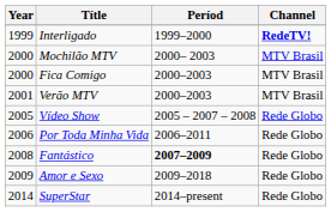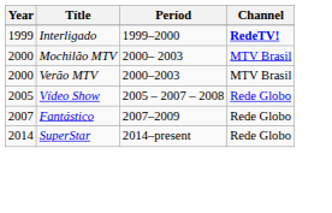 <table class="wikitable">
 <tr>
 <th>Year</th>
 <th>Títle</th>
 <th>Períod</th>
 <th>Channel</th>
 </tr>
 <tr>
 </tr>
 <tr>
 <td>1999</td>
 <td><em>Interligado</em></td>
 <td>1999–2000</td>
 <td><strong><a href='#'>RedeTV!</a></strong></td>
 </tr>
 <tr>
 <td>2000</td>
 <td><em>Mochilão MTV</em></td>
 <td>2000– 2003</td>
 <td><a href='#'>MTV Brasil</a></td>
 </tr>
 <tr>
 <td>2000</td>
-<td><em>Fica Comigo</em></td>
-<td>2000–2003</td>
-<td>MTV Brasil</td>
-</tr>
-<tr>
-<td>2001</td>
 <td><em>Verão MTV</em></td>
 <td>2000–2003</td>
 <td>MTV Brasil</td>
 </tr>
 <tr>
 <td>2005</td>
 <td><em><a href='#'>Vídeo Show</a></em></td>
 <td>2005 – 2007 – 2008</td>
 <td><a href='#'>Rede Globo</a></td>
 </tr>
 <tr>
-<td>2006</td>
-<td><em><a href='#'>Por Toda Minha Vida</a></em></td>
-<td>2006–2011</td>
-<td>Rede Globo</td>
-</tr>
-<tr>
-<td>2008</td>
+<td>2007</td>
 <td><em><a href='#'>Fantástico</a></em></td>
-<td><strong>2007–2009</strong></td>
-<td>Rede Globo</td>
-</tr>
-<tr>
-<td>2009</td>
-<td><em><a href='#'>Amor e Sexo</a></em></td>
-<td>2009–2018</td>
+<td>2007–2009</td>
 <td>Rede Globo</td>
 </tr>
 <tr>
 <td>2014</td>
 <td><em><a href='#'>SuperStar</a></em></td>
 <td>2014–present</td>
 <td>Rede Globo</td>
 </tr>
 </table>
